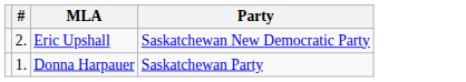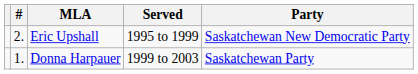 <table class="wikitable">
 <tr>
 <th></th>
 <th>#</th>
 <th>MLA</th>
+<th>Served</th>
 <th>Party</th>
 </tr>
 <tr>
 <td></td>
 <td>2.</td>
 <td><a href='#'>Eric Upshall</a></td>
+<td>1995 to 1999</td>
 <td><a href='#'>Saskatchewan New Democratic Party</a></td>
 </tr>
 <tr>
 <td></td>
 <td>1.</td>
 <td><a href='#'>Donna Harpauer</a></td>
+<td>1999 to 2003</td>
 <td><a href='#'>Saskatchewan Party</a></td>
 </tr>
 </table>
